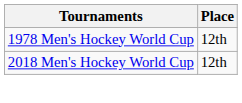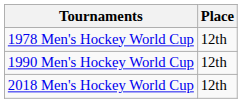 <table class="wikitable collapsible">
 <tr>
 <th>Tournaments</th>
 <th>Place</th>
 </tr>
 <tr>
 <td><a href='#'>1978 Men's Hockey World Cup</a></td>
 <td>12th</td>
 </tr>
 <tr>
+<td><a href='#'>1990 Men's Hockey World Cup</a></td>
+<td>12th</td>
+</tr>
+<tr>
 <td><a href='#'>2018 Men's Hockey World Cup</a></td>
 <td>12th</td>
 </tr>
 </table>
